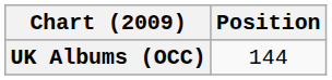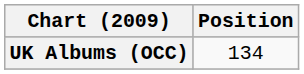 <table class="wikitable plainrowheaders" style="text-align:center">
 <tr>
 <th scope="col">Chart (2009)</th>
 <th scope="col">Position</th>
 </tr>
 <tr>
 <th scope="row">UK Albums (OCC)</th>
-<td>144</td>
+<td>134</td>
 </tr>
 </table>
